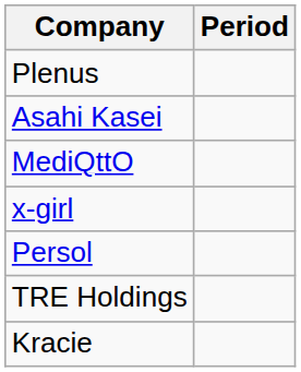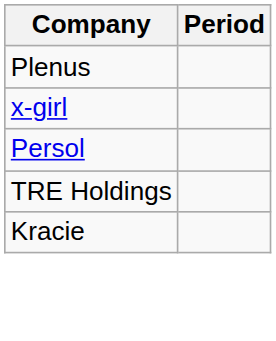 <table class="wikitable">
 <tr>
 <th>Company</th>
 <th>Period</th>
 </tr>
 <tr>
 <td>Plenus</td>
-<td></td>
-</tr>
-<tr>
-<td><a href='#'>Asahi Kasei</a></td>
-<td></td>
-</tr>
-<tr>
-<td><a href='#'>MediQttO</a></td>
 <td></td>
 </tr>
 <tr>
 <td><a href='#'>x-girl</a></td>
 <td></td>
 </tr>
 <tr>
 <td><a href='#'>Persol</a></td>
 <td></td>
 </tr>
 <tr>
 <td>TRE Holdings</td>
 <td></td>
 </tr>
 <tr>
 <td>Kracie</td>
 <td></td>
 </tr>
 </table>
